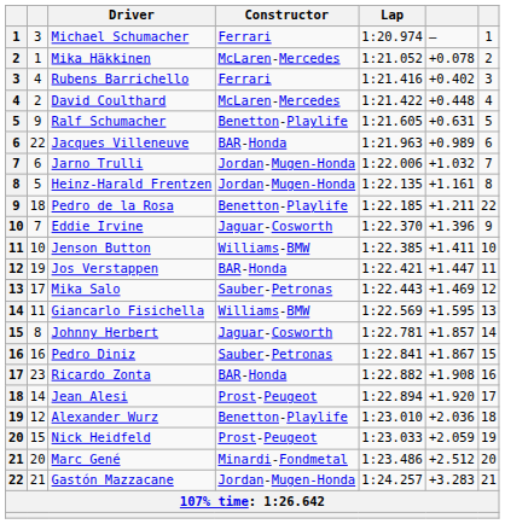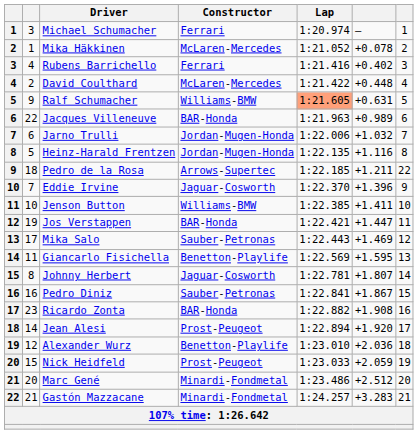 <table class="wikitable sortable" style="font-size: 85%;">
 <tr>
 <th scope="col"></th>
 <th scope="col"></th>
 <th scope="col">Driver</th>
 <th scope="col">Constructor</th>
 <th scope="col">Lap</th>
 <th scope="col"></th>
 <th scope="col" class="unsortable"></th>
 </tr>
 <tr>
 <th scope="row">1</th>
 <td align="center">3</td>
 <td data-sort-value="SCH1"> <a href='#'>Michael Schumacher</a></td>
 <td><a href='#'>Ferrari</a></td>
 <td>1:20.974</td>
 <td>—</td>
 <td align="center">1</td>
 </tr>
 <tr>
 <th scope="row">2</th>
 <td align="center">1</td>
 <td data-sort-value="HAK"> <a href='#'>Mika Häkkinen</a></td>
 <td><a href='#'>McLaren</a>-<a href='#'>Mercedes</a></td>
 <td>1:21.052</td>
 <td>+0.078</td>
 <td align="center">2</td>
 </tr>
 <tr>
 <th scope="row">3</th>
 <td align="center">4</td>
 <td data-sort-value="BAR"> <a href='#'>Rubens Barrichello</a></td>
 <td><a href='#'>Ferrari</a></td>
 <td>1:21.416</td>
 <td>+0.402</td>
 <td align="center">3</td>
 </tr>
 <tr>
 <th scope="row">4</th>
 <td align="center">2</td>
 <td data-sort-value="COU"> <a href='#'>David Coulthard</a></td>
 <td><a href='#'>McLaren</a>-<a href='#'>Mercedes</a></td>
 <td>1:21.422</td>
 <td>+0.448</td>
 <td align="center">4</td>
 </tr>
 <tr>
 <th scope="row">5</th>
 <td align="center">9</td>
 <td data-sort-value="SCH2"> <a href='#'>Ralf Schumacher</a></td>
-<td><a href='#'>Benetton</a>-<a href='#'>Playlife</a></td>
-<td>1:21.605</td>
+<td><a href='#'>Williams</a>-<a href='#'>BMW</a></td>
+<td style="background: lightsalmon;">1:21.605</td>
 <td>+0.631</td>
 <td align="center">5</td>
 </tr>
 <tr>
 <th scope="row">6</th>
 <td align="center">22</td>
 <td data-sort-value="VIL"> <a href='#'>Jacques Villeneuve</a></td>
 <td><a href='#'>BAR</a>-<a href='#'>Honda</a></td>
 <td>1:21.963</td>
 <td>+0.989</td>
 <td align="center">6</td>
 </tr>
 <tr>
 <th scope="row">7</th>
 <td align="center">6</td>
 <td data-sort-value="TRU"> <a href='#'>Jarno Trulli</a></td>
 <td><a href='#'>Jordan</a>-<a href='#'>Mugen-Honda</a></td>
 <td>1:22.006</td>
 <td>+1.032</td>
 <td align="center">7</td>
 </tr>
 <tr>
 <th scope="row">8</th>
 <td align="center">5</td>
 <td data-sort-value="FRE"> <a href='#'>Heinz-Harald Frentzen</a></td>
 <td><a href='#'>Jordan</a>-<a href='#'>Mugen-Honda</a></td>
 <td>1:22.135</td>
-<td>+1.161</td>
+<td>+1.116</td>
 <td align="center">8</td>
 </tr>
 <tr>
 <th scope="row">9</th>
 <td align="center">18</td>
 <td data-sort-value="DEL"> <a href='#'>Pedro de la Rosa</a></td>
-<td><a href='#'>Benetton</a>-<a href='#'>Playlife</a></td>
+<td><a href='#'>Arrows</a>-<a href='#'>Supertec</a></td>
 <td>1:22.185</td>
 <td>+1.211</td>
 <td align="center">22</td>
 </tr>
 <tr>
 <th scope="row">10</th>
 <td align="center">7</td>
 <td data-sort-value="IRV"> <a href='#'>Eddie Irvine</a></td>
 <td><a href='#'>Jaguar</a>-<a href='#'>Cosworth</a></td>
 <td>1:22.370</td>
 <td>+1.396</td>
 <td align="center">9</td>
 </tr>
 <tr>
 <th scope="row">11</th>
 <td align="center">10</td>
 <td data-sort-value="BUT"> <a href='#'>Jenson Button</a></td>
 <td><a href='#'>Williams</a>-<a href='#'>BMW</a></td>
 <td>1:22.385</td>
 <td>+1.411</td>
 <td align="center">10</td>
 </tr>
 <tr>
 <th scope="row">12</th>
 <td align="center">19</td>
 <td data-sort-value="VER"> <a href='#'>Jos Verstappen</a></td>
 <td><a href='#'>BAR</a>-<a href='#'>Honda</a></td>
 <td>1:22.421</td>
 <td>+1.447</td>
 <td align="center">11</td>
 </tr>
 <tr>
 <th scope="row">13</th>
 <td align="center">17</td>
 <td data-sort-value="SAL"> <a href='#'>Mika Salo</a></td>
 <td><a href='#'>Sauber</a>-<a href='#'>Petronas</a></td>
 <td>1:22.443</td>
 <td>+1.469</td>
 <td align="center">12</td>
 </tr>
 <tr>
 <th scope="row">14</th>
 <td align="center">11</td>
 <td data-sort-value="FIS"> <a href='#'>Giancarlo Fisichella</a></td>
-<td><a href='#'>Williams</a>-<a href='#'>BMW</a></td>
+<td><a href='#'>Benetton</a>-<a href='#'>Playlife</a></td>
 <td>1:22.569</td>
 <td>+1.595</td>
 <td align="center">13</td>
 </tr>
 <tr>
 <th scope="row">15</th>
 <td align="center">8</td>
 <td data-sort-value="HER"> <a href='#'>Johnny Herbert</a></td>
 <td><a href='#'>Jaguar</a>-<a href='#'>Cosworth</a></td>
 <td>1:22.781</td>
-<td>+1.857</td>
+<td>+1.807</td>
 <td align="center">14</td>
 </tr>
 <tr>
 <th scope="row">16</th>
 <td align="center">16</td>
 <td data-sort-value="DIN"> <a href='#'>Pedro Diniz</a></td>
 <td><a href='#'>Sauber</a>-<a href='#'>Petronas</a></td>
 <td>1:22.841</td>
 <td>+1.867</td>
 <td align="center">15</td>
 </tr>
 <tr>
 <th scope="row">17</th>
 <td align="center">23</td>
 <td data-sort-value="ZON"> <a href='#'>Ricardo Zonta</a></td>
 <td><a href='#'>BAR</a>-<a href='#'>Honda</a></td>
 <td>1:22.882</td>
 <td>+1.908</td>
 <td align="center">16</td>
 </tr>
 <tr>
 <th scope="row">18</th>
 <td align="center">14</td>
 <td data-sort-value="ALE"> <a href='#'>Jean Alesi</a></td>
 <td><a href='#'>Prost</a>-<a href='#'>Peugeot</a></td>
 <td>1:22.894</td>
 <td>+1.920</td>
 <td align="center">17</td>
 </tr>
 <tr>
 <th scope="row">19</th>
 <td align="center">12</td>
 <td data-sort-value="WUR"> <a href='#'>Alexander Wurz</a></td>
 <td><a href='#'>Benetton</a>-<a href='#'>Playlife</a></td>
 <td>1:23.010</td>
 <td>+2.036</td>
 <td align="center">18</td>
 </tr>
 <tr>
 <th scope="row">20</th>
 <td align="center">15</td>
 <td data-sort-value="HEI"> <a href='#'>Nick Heidfeld</a></td>
 <td><a href='#'>Prost</a>-<a href='#'>Peugeot</a></td>
 <td>1:23.033</td>
 <td>+2.059</td>
 <td align="center">19</td>
 </tr>
 <tr>
 <th scope="row">21</th>
 <td align="center">20</td>
 <td data-sort-value="GEN"> <a href='#'>Marc Gené</a></td>
 <td><a href='#'>Minardi</a>-<a href='#'>Fondmetal</a></td>
 <td>1:23.486</td>
 <td>+2.512</td>
 <td align="center">20</td>
 </tr>
 <tr>
 <th scope="row">22</th>
 <td align="center">21</td>
 <td data-sort-value="MAZ"> <a href='#'>Gastón Mazzacane</a></td>
-<td><a href='#'>Jordan</a>-<a href='#'>Mugen-Honda</a></td>
+<td><a href='#'>Minardi</a>-<a href='#'>Fondmetal</a></td>
 <td>1:24.257</td>
 <td>+3.283</td>
 <td align="center">21</td>
 </tr>
 <tr class="sortbottom">
 <th colspan=7><a href='#'>107% time</a>: 1:26.642</th>
 </tr>
 <tr class="sortbottom">
 <th colspan="7"></th>
 </tr>
 </table>
